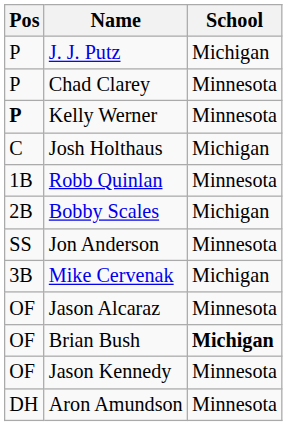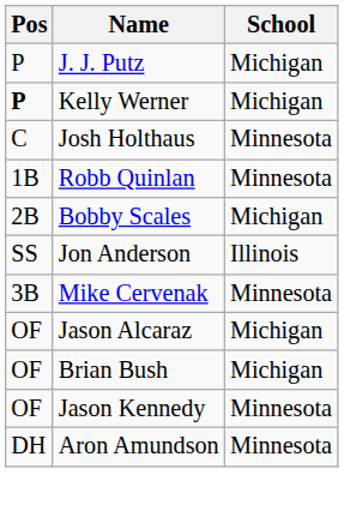 <table class=wikitable>
 <tr>
 <th>Pos</th>
 <th>Name</th>
 <th>School</th>
 </tr>
 <tr>
 <td>P</td>
 <td><a href='#'>J. J. Putz</a></td>
 <td>Michigan</td>
 </tr>
 <tr>
-<td>P</td>
-<td>Chad Clarey</td>
-<td>Minnesota</td>
-</tr>
-<tr>
 <td><strong>P</strong></td>
 <td>Kelly Werner</td>
-<td>Minnesota</td>
+<td>Michigan</td>
 </tr>
 <tr>
 <td>C</td>
 <td>Josh Holthaus</td>
-<td>Michigan</td>
+<td>Minnesota</td>
 </tr>
 <tr>
 <td>1B</td>
 <td><a href='#'>Robb Quinlan</a></td>
 <td>Minnesota</td>
 </tr>
 <tr>
 <td>2B</td>
 <td><a href='#'>Bobby Scales</a></td>
 <td>Michigan</td>
 </tr>
 <tr>
 <td>SS</td>
 <td>Jon Anderson</td>
-<td>Minnesota</td>
+<td>Illinois</td>
 </tr>
 <tr>
 <td>3B</td>
 <td><a href='#'>Mike Cervenak</a></td>
+<td>Minnesota</td>
+</tr>
+<tr>
+<td>OF</td>
+<td>Jason Alcaraz</td>
 <td>Michigan</td>
 </tr>
 <tr>
 <td>OF</td>
-<td>Jason Alcaraz</td>
-<td>Minnesota</td>
-</tr>
-<tr>
-<td>OF</td>
 <td>Brian Bush</td>
-<td><strong>Michigan</strong></td>
+<td>Michigan</td>
 </tr>
 <tr>
 <td>OF</td>
 <td>Jason Kennedy</td>
 <td>Minnesota</td>
 </tr>
 <tr>
 <td>DH</td>
 <td>Aron Amundson</td>
 <td>Minnesota</td>
 </tr>
 </table>
